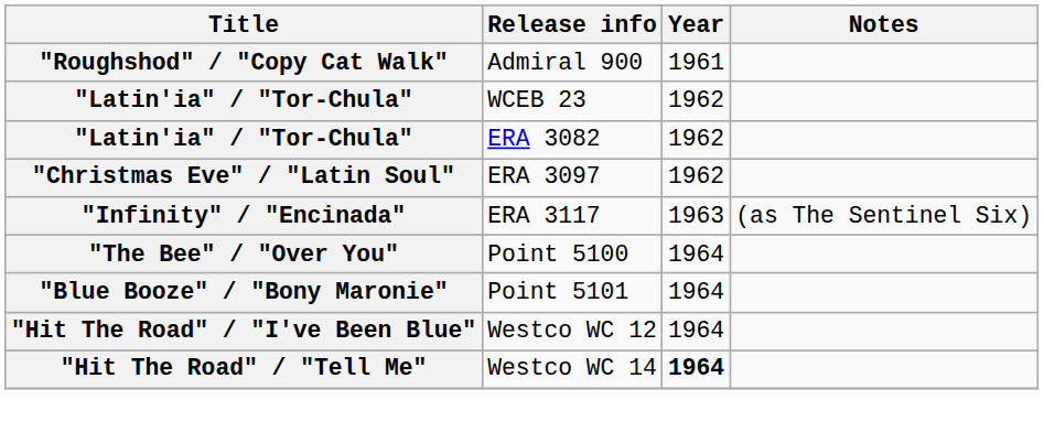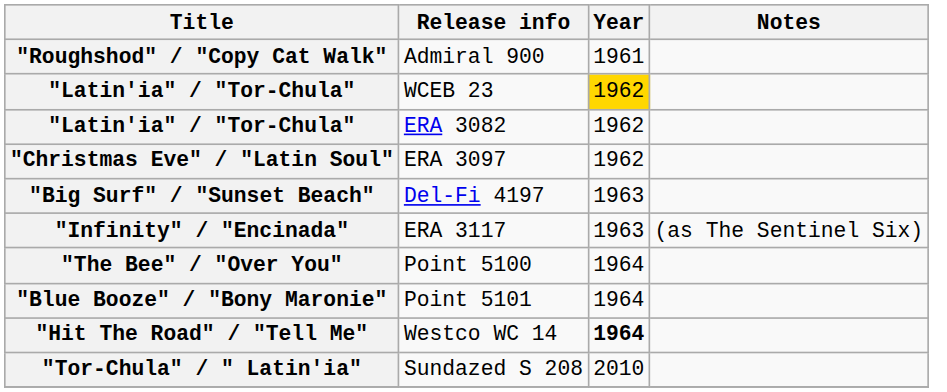 <table class="wikitable plainrowheaders sortable">
 <tr>
 <th scope="col">Title</th>
 <th scope="col">Release info</th>
 <th scope="col">Year</th>
 <th scope="col" class="unsortable">Notes</th>
 </tr>
 <tr>
 <th scope="row">"Roughshod" / "Copy Cat Walk"</th>
 <td>Admiral 900</td>
 <td>1961</td>
 <td></td>
 </tr>
 <tr>
 <th scope="row">"Latin'ia" / "Tor-Chula"</th>
 <td>WCEB 23</td>
-<td>1962</td>
+<td style="background: gold;">1962</td>
 <td></td>
 </tr>
 <tr>
 <th scope="row">"Latin'ia" / "Tor-Chula"</th>
 <td><a href='#'>ERA</a> 3082</td>
 <td>1962</td>
 <td></td>
 </tr>
 <tr>
 <th scope="row">"Christmas Eve" / "Latin Soul"</th>
 <td>ERA 3097</td>
 <td>1962</td>
+<td></td>
+</tr>
+<tr>
+<th scope="row">"Big Surf" / "Sunset Beach"</th>
+<td><a href='#'>Del-Fi</a> 4197</td>
+<td>1963</td>
 <td></td>
 </tr>
 <tr>
 <th scope="row">"Infinity" / "Encinada"</th>
 <td>ERA 3117</td>
 <td>1963</td>
 <td>(as The Sentinel Six)</td>
 </tr>
 <tr>
 <th scope="row">"The Bee" / "Over You"</th>
 <td>Point 5100</td>
 <td>1964</td>
 <td></td>
 </tr>
 <tr>
 <th scope="row">"Blue Booze" / "Bony Maronie"</th>
 <td>Point 5101</td>
 <td>1964</td>
 <td></td>
 </tr>
 <tr>
-<th scope="row">"Hit The Road" / "I've Been Blue"</th>
-<td>Westco WC 12</td>
-<td>1964</td>
-<td></td>
-</tr>
-<tr>
 <th scope="row">"Hit The Road" / "Tell Me"</th>
 <td>Westco WC 14</td>
 <td><strong>1964</strong></td>
 <td></td>
 </tr>
 <tr>
+<th scope="row">"Tor-Chula" / " Latin'ia"</th>
+<td>Sundazed S 208</td>
+<td>2010</td>
+<td></td>
+</tr>
+<tr>
 </tr>
 </table>
